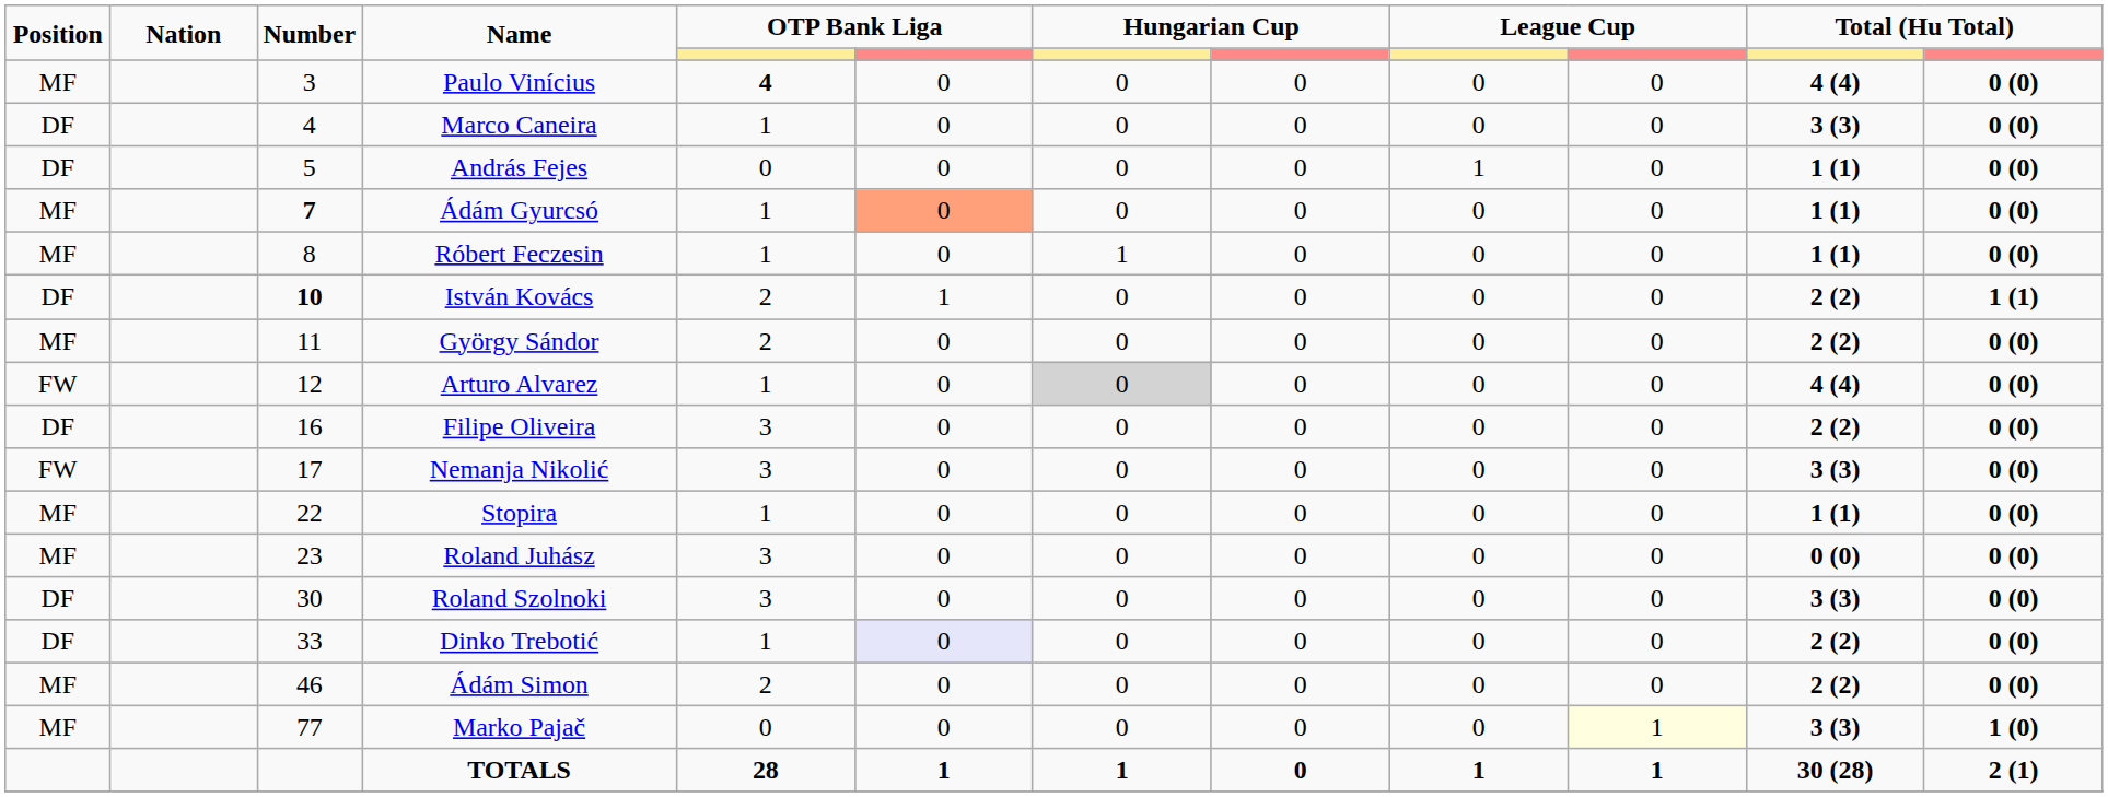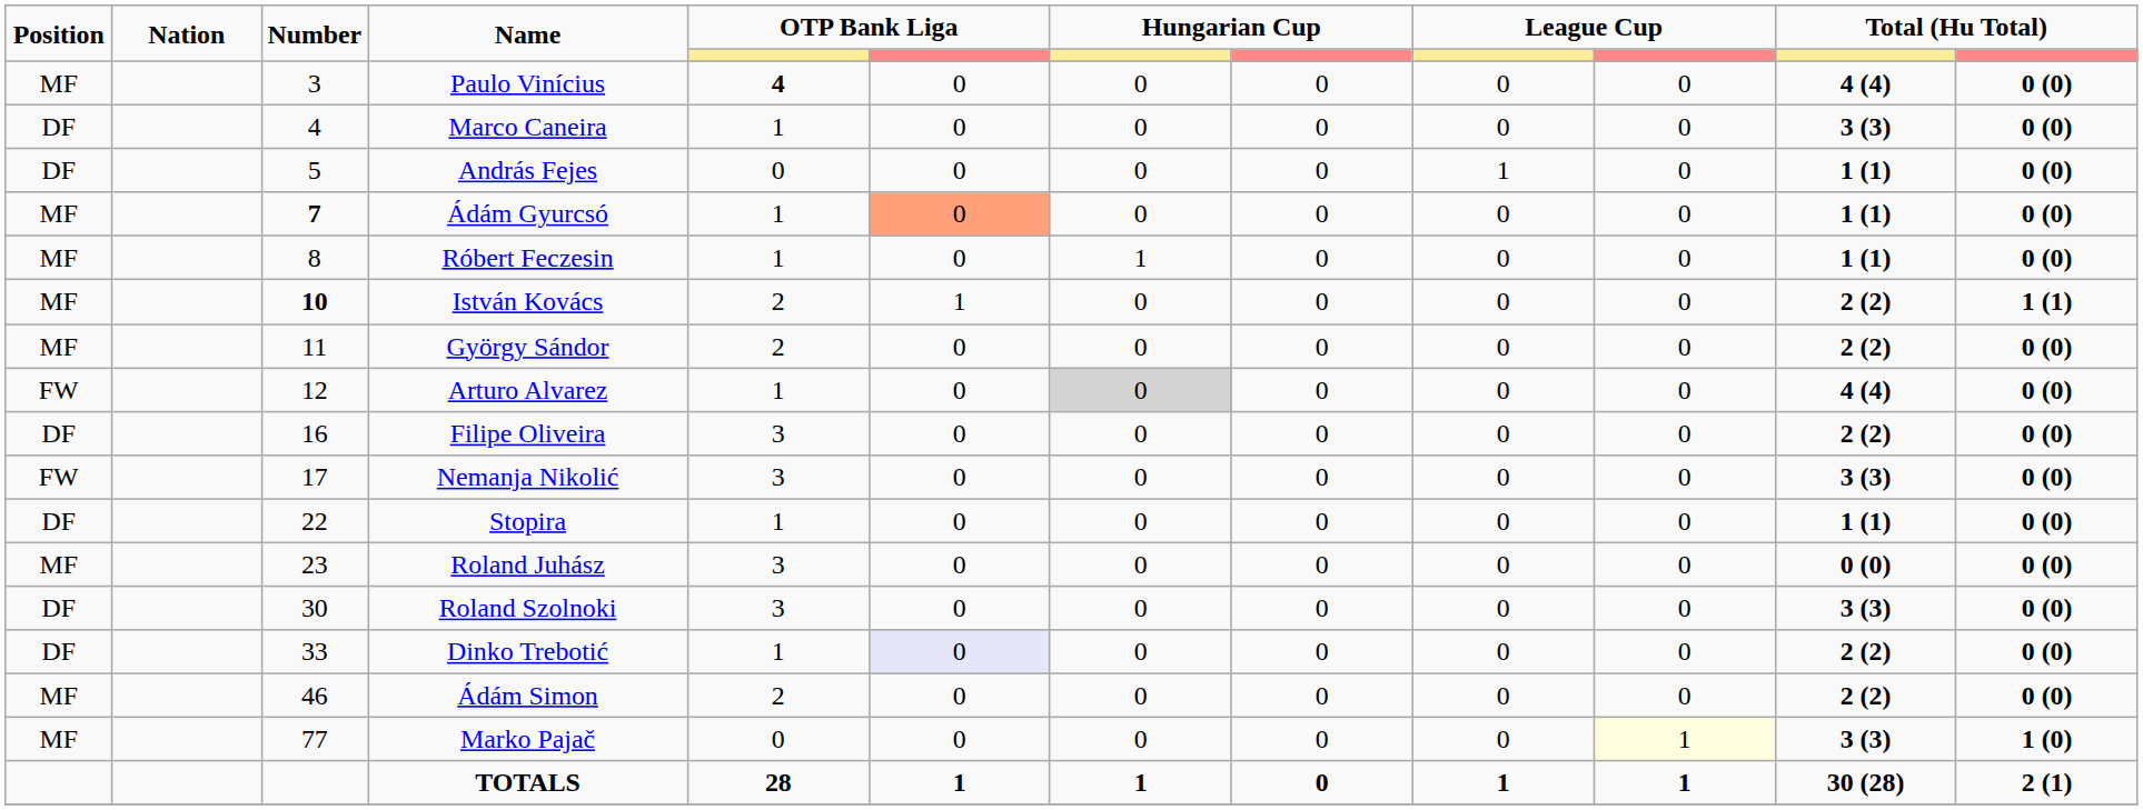 <table class="wikitable" style="font-size: 95%; text-align: center;">
 <tr>
 <td rowspan="2" width="5%" align="center"><strong>Position</strong></td>
 <td rowspan="2" width="7%" align="center"><strong>Nation</strong></td>
 <td rowspan="2" width="5%" align="center"><strong>Number</strong></td>
 <td rowspan="2" width="15%" align="center"><strong>Name</strong></td>
 <td colspan="2" align="center"><strong>OTP Bank Liga</strong></td>
 <td colspan="2" align="center"><strong>Hungarian Cup</strong></td>
 <td colspan="2" align="center"><strong>League Cup</strong></td>
 <td colspan="2" align="center"><strong>Total (Hu Total)</strong></td>
 </tr>
 <tr>
 <th width=60 style="background: #FFEE99"></th>
 <th width=60 style="background: #FF8888"></th>
 <th width=60 style="background: #FFEE99"></th>
 <th width=60 style="background: #FF8888"></th>
 <th width=60 style="background: #FFEE99"></th>
 <th width=60 style="background: #FF8888"></th>
 <th width=60 style="background: #FFEE99"></th>
 <th width=60 style="background: #FF8888"></th>
 </tr>
 <tr>
 <td>MF</td>
 <td></td>
 <td>3</td>
 <td><a href='#'>Paulo Vinícius</a></td>
 <td><strong>4</strong></td>
 <td>0</td>
 <td>0</td>
 <td>0</td>
 <td>0</td>
 <td>0</td>
 <td><strong>4 (4)</strong></td>
 <td><strong>0 (0)</strong></td>
 </tr>
 <tr>
 <td>DF</td>
 <td></td>
 <td>4</td>
 <td><a href='#'>Marco Caneira</a></td>
 <td>1</td>
 <td>0</td>
 <td>0</td>
 <td>0</td>
 <td>0</td>
 <td>0</td>
 <td><strong>3 (3)</strong></td>
 <td><strong>0 (0)</strong></td>
 </tr>
 <tr>
 <td>DF</td>
 <td></td>
 <td>5</td>
 <td><a href='#'>András Fejes</a></td>
 <td>0</td>
 <td>0</td>
 <td>0</td>
 <td>0</td>
 <td>1</td>
 <td>0</td>
 <td><strong>1 (1)</strong></td>
 <td><strong>0 (0)</strong></td>
 </tr>
 <tr>
 <td>MF</td>
 <td></td>
 <td><strong>7</strong></td>
 <td><a href='#'>Ádám Gyurcsó</a></td>
 <td>1</td>
 <td style="background: lightsalmon;">0</td>
 <td>0</td>
 <td>0</td>
 <td>0</td>
 <td>0</td>
 <td><strong>1 (1)</strong></td>
 <td><strong>0 (0)</strong></td>
 </tr>
 <tr>
 <td>MF</td>
 <td></td>
 <td>8</td>
 <td><a href='#'>Róbert Feczesin</a></td>
 <td>1</td>
 <td>0</td>
 <td>1</td>
 <td>0</td>
 <td>0</td>
 <td>0</td>
 <td><strong>1 (1)</strong></td>
 <td><strong>0 (0)</strong></td>
 </tr>
 <tr>
-<td>DF</td>
+<td>MF</td>
 <td></td>
 <td><strong>10</strong></td>
 <td><a href='#'>István Kovács</a></td>
 <td>2</td>
 <td>1</td>
 <td>0</td>
 <td>0</td>
 <td>0</td>
 <td>0</td>
 <td><strong>2 (2)</strong></td>
 <td><strong>1 (1)</strong></td>
 </tr>
 <tr>
 <td>MF</td>
 <td></td>
 <td>11</td>
 <td><a href='#'>György Sándor</a></td>
 <td>2</td>
 <td>0</td>
 <td>0</td>
 <td>0</td>
 <td>0</td>
 <td>0</td>
 <td><strong>2 (2)</strong></td>
 <td><strong>0 (0)</strong></td>
 </tr>
 <tr>
 <td>FW</td>
 <td></td>
 <td>12</td>
 <td><a href='#'>Arturo Alvarez</a></td>
 <td>1</td>
 <td>0</td>
 <td style="background: lightgrey;">0</td>
 <td>0</td>
 <td>0</td>
 <td>0</td>
 <td><strong>4 (4)</strong></td>
 <td><strong>0 (0)</strong></td>
 </tr>
 <tr>
 <td>DF</td>
 <td></td>
 <td>16</td>
 <td><a href='#'>Filipe Oliveira</a></td>
 <td>3</td>
 <td>0</td>
 <td>0</td>
 <td>0</td>
 <td>0</td>
 <td>0</td>
 <td><strong>2 (2)</strong></td>
 <td><strong>0 (0)</strong></td>
 </tr>
 <tr>
 <td>FW</td>
 <td></td>
 <td>17</td>
 <td><a href='#'>Nemanja Nikolić</a></td>
 <td>3</td>
 <td>0</td>
 <td>0</td>
 <td>0</td>
 <td>0</td>
 <td>0</td>
 <td><strong>3 (3)</strong></td>
 <td><strong>0 (0)</strong></td>
 </tr>
 <tr>
-<td>MF</td>
+<td>DF</td>
 <td></td>
 <td>22</td>
 <td><a href='#'>Stopira</a></td>
 <td>1</td>
 <td>0</td>
 <td>0</td>
 <td>0</td>
 <td>0</td>
 <td>0</td>
 <td><strong>1 (1)</strong></td>
 <td><strong>0 (0)</strong></td>
 </tr>
 <tr>
 <td>MF</td>
 <td></td>
 <td>23</td>
 <td><a href='#'>Roland Juhász</a></td>
 <td>3</td>
 <td>0</td>
 <td>0</td>
 <td>0</td>
 <td>0</td>
 <td>0</td>
 <td><strong>0 (0)</strong></td>
 <td><strong>0 (0)</strong></td>
 </tr>
 <tr>
 <td>DF</td>
 <td></td>
 <td>30</td>
 <td><a href='#'>Roland Szolnoki</a></td>
 <td>3</td>
 <td>0</td>
 <td>0</td>
 <td>0</td>
 <td>0</td>
 <td>0</td>
 <td><strong>3 (3)</strong></td>
 <td><strong>0 (0)</strong></td>
 </tr>
 <tr>
 <td>DF</td>
 <td></td>
 <td>33</td>
 <td><a href='#'>Dinko Trebotić</a></td>
 <td>1</td>
 <td style="background: lavender;">0</td>
 <td>0</td>
 <td>0</td>
 <td>0</td>
 <td>0</td>
 <td><strong>2 (2)</strong></td>
 <td><strong>0 (0)</strong></td>
 </tr>
 <tr>
 <td>MF</td>
 <td></td>
 <td>46</td>
 <td><a href='#'>Ádám Simon</a></td>
 <td>2</td>
 <td>0</td>
 <td>0</td>
 <td>0</td>
 <td>0</td>
 <td>0</td>
 <td><strong>2 (2)</strong></td>
 <td><strong>0 (0)</strong></td>
 </tr>
 <tr>
 <td>MF</td>
 <td></td>
 <td>77</td>
 <td><a href='#'>Marko Pajač</a></td>
 <td>0</td>
 <td>0</td>
 <td>0</td>
 <td>0</td>
 <td>0</td>
 <td style="background: lightyellow;">1</td>
 <td><strong>3 (3)</strong></td>
 <td><strong>1 (0)</strong></td>
 </tr>
 <tr>
 <td></td>
 <td></td>
 <td></td>
 <td><strong>TOTALS</strong></td>
 <td><strong>28</strong></td>
 <td><strong>1</strong></td>
 <td><strong>1</strong></td>
 <td><strong>0</strong></td>
 <td><strong>1</strong></td>
 <td><strong>1</strong></td>
 <td><strong>30 (28)</strong></td>
 <td><strong>2 (1)</strong></td>
 </tr>
 <tr>
 </tr>
 </table>
